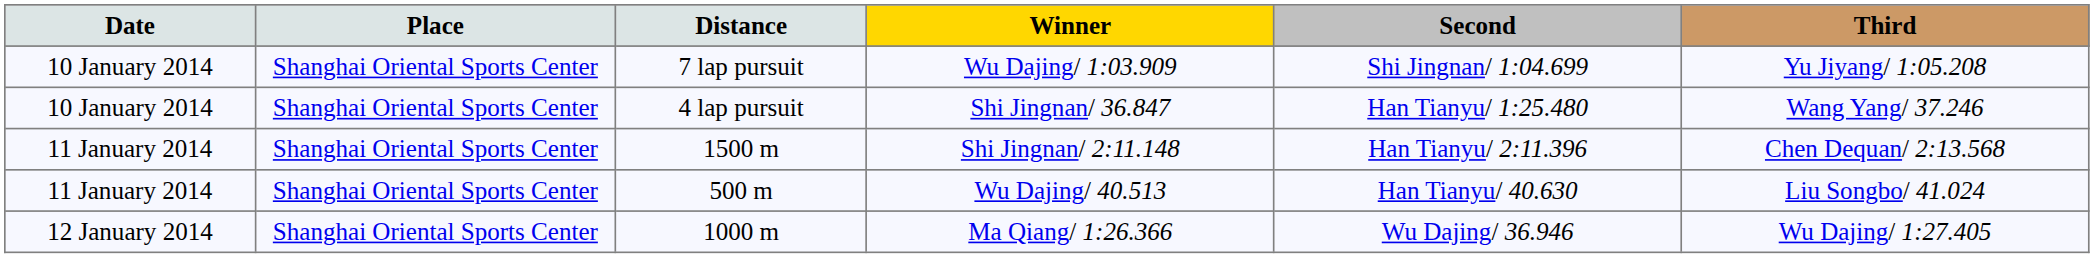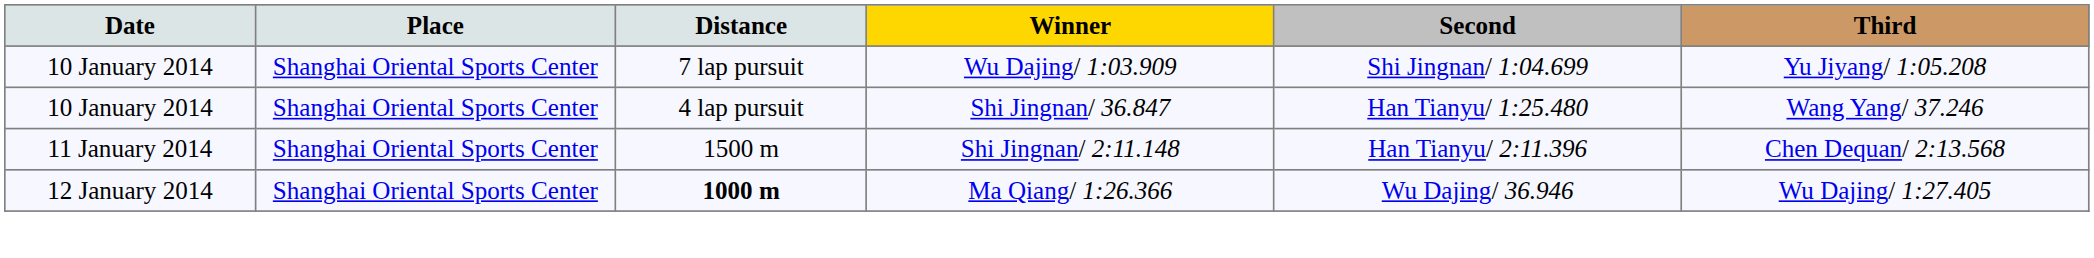 <table bgcolor="#f7f8ff" cellpadding="3" cellspacing="0" border="1" style="font-size: 95%; border: gray solid 1px; border-collapse: collapse;">
 <tr bgcolor="#CCCCCC">
 <td align="center" bgcolor="#DCE5E5" width="150"><strong>Date</strong></td>
 <td align="center" bgcolor="#DCE5E5" width="220"><strong>Place</strong></td>
 <td align="center" bgcolor="#DCE5E5" width="150"><strong>Distance</strong></td>
 <td align="center" bgcolor="gold" width="250"><strong>Winner</strong></td>
 <td align="center" bgcolor="silver" width="250"><strong>Second</strong></td>
 <td align="center" bgcolor="CC9966" width="250"><strong>Third</strong></td>
 </tr>
 <tr align="left">
 <td align="center">10 January 2014</td>
 <td align="center"><a href='#'>Shanghai Oriental Sports Center</a></td>
 <td align="center">7 lap pursuit</td>
 <td align="center"><a href='#'>Wu Dajing</a>/ <em>1:03.909</em></td>
 <td align="center"><a href='#'>Shi Jingnan</a>/ <em>1:04.699</em></td>
 <td align="center"><a href='#'>Yu Jiyang</a>/ <em>1:05.208</em></td>
 </tr>
 <tr align="left">
 <td align="center">10 January 2014</td>
 <td align="center"><a href='#'>Shanghai Oriental Sports Center</a></td>
 <td align="center">4 lap pursuit</td>
 <td align="center"><a href='#'>Shi Jingnan</a>/ <em>36.847</em></td>
 <td align="center"><a href='#'>Han Tianyu</a>/ <em>1:25.480</em></td>
 <td align="center"><a href='#'>Wang Yang</a>/ <em>37.246</em></td>
 </tr>
 <tr align="left">
 <td align="center">11 January 2014</td>
 <td align="center"><a href='#'>Shanghai Oriental Sports Center</a></td>
 <td align="center">1500 m</td>
 <td align="center"><a href='#'>Shi Jingnan</a>/ <em>2:11.148</em></td>
 <td align="center"><a href='#'>Han Tianyu</a>/ <em>2:11.396</em></td>
 <td align="center"><a href='#'>Chen Dequan</a>/ <em>2:13.568</em></td>
 </tr>
 <tr align="left">
-<td align="center">11 January 2014</td>
-<td align="center"><a href='#'>Shanghai Oriental Sports Center</a></td>
-<td align="center">500 m</td>
-<td align="center"><a href='#'>Wu Dajing</a>/ <em>40.513</em></td>
-<td align="center"><a href='#'>Han Tianyu</a>/ <em>40.630</em></td>
-<td align="center"><a href='#'>Liu Songbo</a>/ <em>41.024</em></td>
-</tr>
-<tr align="left">
 <td align="center">12 January 2014</td>
 <td align="center"><a href='#'>Shanghai Oriental Sports Center</a></td>
-<td align="center">1000 m</td>
+<td align="center"><strong>1000 m</strong></td>
 <td align="center"><a href='#'>Ma Qiang</a>/ <em>1:26.366</em></td>
 <td align="center"><a href='#'>Wu Dajing</a>/ <em>36.946</em></td>
 <td align="center"><a href='#'>Wu Dajing</a>/ <em>1:27.405</em></td>
 </tr>
 </table>
